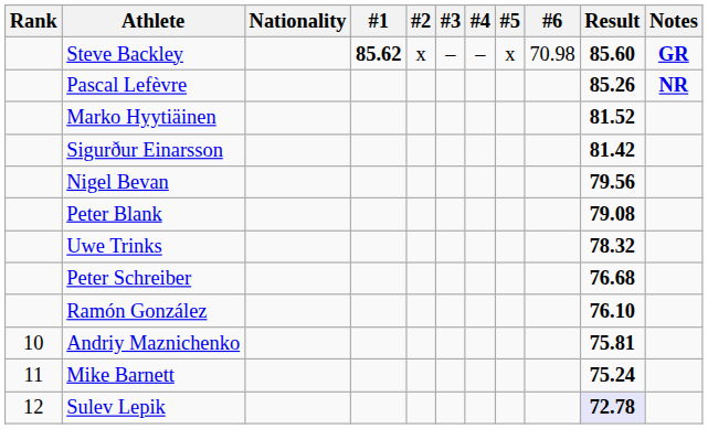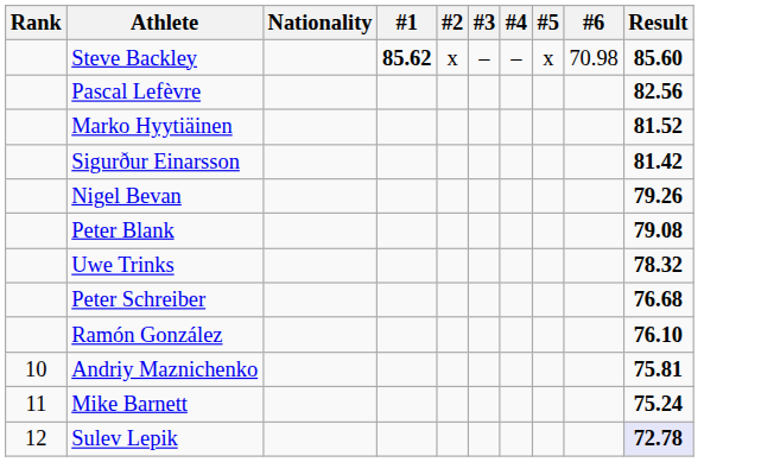 <table class="wikitable sortable" style="text-align:center">
 <tr>
 <th>Rank</th>
 <th>Athlete</th>
 <th>Nationality</th>
 <th>#1</th>
 <th>#2</th>
 <th>#3</th>
 <th>#4</th>
 <th>#5</th>
 <th>#6</th>
 <th>Result</th>
-<th>Notes</th>
 </tr>
 <tr>
 <td></td>
 <td align=left><a href='#'>Steve Backley</a></td>
 <td align=left></td>
 <td><strong>85.62</strong></td>
 <td>x</td>
 <td>–</td>
 <td>–</td>
 <td>x</td>
 <td>70.98</td>
 <td><strong>85.60</strong></td>
-<td><strong><a href='#'>GR</a></strong></td>
 </tr>
 <tr>
 <td></td>
 <td align=left><a href='#'>Pascal Lefèvre</a></td>
 <td align=left></td>
 <td></td>
 <td></td>
 <td></td>
 <td></td>
 <td></td>
 <td></td>
-<td><strong>85.26</strong></td>
-<td><strong><a href='#'>NR</a></strong></td>
+<td><strong>82.56</strong></td>
 </tr>
 <tr>
 <td></td>
 <td align=left><a href='#'>Marko Hyytiäinen</a></td>
 <td align=left></td>
 <td></td>
 <td></td>
 <td></td>
 <td></td>
 <td></td>
 <td></td>
 <td><strong>81.52</strong></td>
-<td></td>
 </tr>
 <tr>
 <td></td>
 <td align=left><a href='#'>Sigurður Einarsson</a></td>
 <td align=left></td>
 <td></td>
 <td></td>
 <td></td>
 <td></td>
 <td></td>
 <td></td>
 <td><strong>81.42</strong></td>
-<td></td>
 </tr>
 <tr>
 <td></td>
 <td align=left><a href='#'>Nigel Bevan</a></td>
 <td align=left></td>
 <td></td>
 <td></td>
 <td></td>
 <td></td>
 <td></td>
 <td></td>
-<td><strong>79.56</strong></td>
-<td></td>
+<td><strong>79.26</strong></td>
 </tr>
 <tr>
 <td></td>
 <td align=left><a href='#'>Peter Blank</a></td>
 <td align=left></td>
 <td></td>
 <td></td>
 <td></td>
 <td></td>
 <td></td>
 <td></td>
 <td><strong>79.08</strong></td>
-<td></td>
 </tr>
 <tr>
 <td></td>
 <td align=left><a href='#'>Uwe Trinks</a></td>
 <td align=left></td>
 <td></td>
 <td></td>
 <td></td>
 <td></td>
 <td></td>
 <td></td>
 <td><strong>78.32</strong></td>
-<td></td>
 </tr>
 <tr>
 <td></td>
 <td align=left><a href='#'>Peter Schreiber</a></td>
 <td align=left></td>
 <td></td>
 <td></td>
 <td></td>
 <td></td>
 <td></td>
 <td></td>
 <td><strong>76.68</strong></td>
-<td></td>
 </tr>
 <tr>
 <td></td>
 <td align=left><a href='#'>Ramón González</a></td>
 <td align=left></td>
 <td></td>
 <td></td>
 <td></td>
 <td></td>
 <td></td>
 <td></td>
 <td><strong>76.10</strong></td>
-<td></td>
 </tr>
 <tr>
 <td>10</td>
 <td align=left><a href='#'>Andriy Maznichenko</a></td>
 <td align=left></td>
 <td></td>
 <td></td>
 <td></td>
 <td></td>
 <td></td>
 <td></td>
 <td><strong>75.81</strong></td>
-<td></td>
 </tr>
 <tr>
 <td>11</td>
 <td align=left><a href='#'>Mike Barnett</a></td>
 <td align=left></td>
 <td></td>
 <td></td>
 <td></td>
 <td></td>
 <td></td>
 <td></td>
 <td><strong>75.24</strong></td>
-<td></td>
 </tr>
 <tr>
 <td>12</td>
 <td align=left><a href='#'>Sulev Lepik</a></td>
 <td align=left></td>
 <td></td>
 <td></td>
 <td></td>
 <td></td>
 <td></td>
 <td></td>
 <td style="background: lavender;"><strong>72.78</strong></td>
-<td></td>
 </tr>
 </table>
